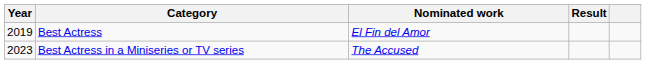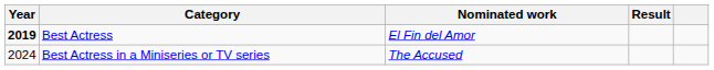 <table class="wikitable plainrowheaders" style="width:70%;">
 <tr>
 <th scope="col" style="width:4%;">Year</th>
 <th scope="col" style="width:50%;">Category</th>
 <th scope="col" style="width:35%;">Nominated work</th>
 <th scope="col" style="width:6%;">Result</th>
 <th scope="col" style="width:6%;"></th>
 </tr>
 <tr>
-<td align=center>2019</td>
+<td align=center><strong>2019</strong></td>
 <td><a href='#'>Best Actress</a></td>
 <td><em><a href='#'>El Fin del Amor</a></em></td>
 <td></td>
 <td align=center></td>
 </tr>
 <tr>
-<td align=center>2023</td>
+<td align=center>2024</td>
 <td><a href='#'>Best Actress in a Miniseries or TV series</a></td>
 <td><em><a href='#'>The Accused</a></em></td>
 <td></td>
 <td align=center></td>
 </tr>
 </table>
